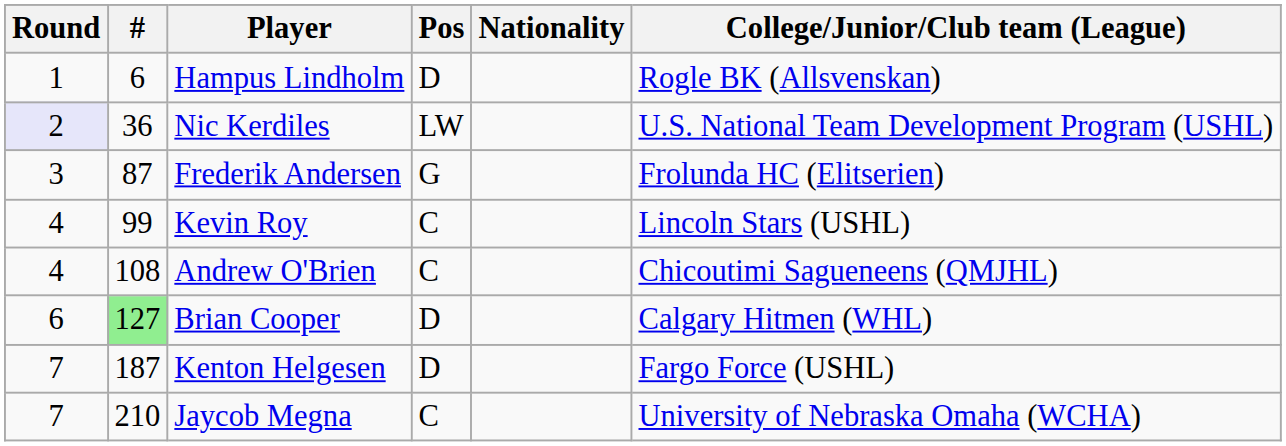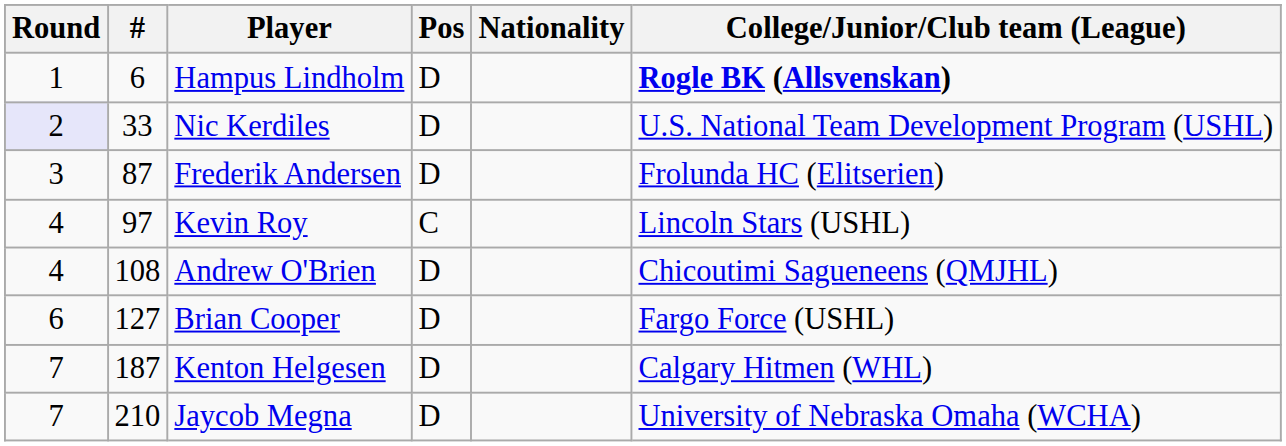 <table class="wikitable">
 <tr>
 <th>Round</th>
 <th>#</th>
 <th>Player</th>
 <th>Pos</th>
 <th>Nationality</th>
 <th>College/Junior/Club team (League)</th>
 </tr>
 <tr>
 <td style="text-align:center">1</td>
 <td style="text-align:center">6</td>
 <td><a href='#'>Hampus Lindholm</a></td>
 <td>D</td>
 <td></td>
-<td><a href='#'>Rogle BK</a> (<a href='#'>Allsvenskan</a>)</td>
+<td><strong><a href='#'>Rogle BK</a> (<a href='#'>Allsvenskan</a>)</strong></td>
 </tr>
 <tr>
 <td style="background: lavender; text-align:center">2</td>
-<td style="text-align:center">36</td>
+<td style="text-align:center">33</td>
 <td><a href='#'>Nic Kerdiles</a></td>
-<td>LW</td>
+<td>D</td>
 <td></td>
 <td><a href='#'>U.S. National Team Development Program</a> (<a href='#'>USHL</a>)</td>
 </tr>
 <tr>
 <td style="text-align:center">3</td>
 <td style="text-align:center">87</td>
 <td><a href='#'>Frederik Andersen</a></td>
-<td>G</td>
+<td>D</td>
 <td></td>
 <td><a href='#'>Frolunda HC</a> (<a href='#'>Elitserien</a>)</td>
 </tr>
 <tr>
 <td style="text-align:center">4</td>
-<td style="text-align:center">99</td>
+<td style="text-align:center">97</td>
 <td><a href='#'>Kevin Roy</a></td>
 <td>C</td>
 <td></td>
 <td><a href='#'>Lincoln Stars</a> (USHL)</td>
 </tr>
 <tr>
 <td style="text-align:center">4</td>
 <td style="text-align:center">108</td>
 <td><a href='#'>Andrew O'Brien</a></td>
-<td>C</td>
+<td>D</td>
 <td></td>
 <td><a href='#'>Chicoutimi Sagueneens</a> (<a href='#'>QMJHL</a>)</td>
 </tr>
 <tr>
 <td style="text-align:center">6</td>
-<td style="background: lightgreen; text-align:center">127</td>
+<td style="text-align:center">127</td>
 <td><a href='#'>Brian Cooper</a></td>
 <td>D</td>
 <td></td>
-<td><a href='#'>Calgary Hitmen</a> (<a href='#'>WHL</a>)</td>
+<td><a href='#'>Fargo Force</a> (USHL)</td>
 </tr>
 <tr>
 <td style="text-align:center">7</td>
 <td style="text-align:center">187</td>
 <td><a href='#'>Kenton Helgesen</a></td>
 <td>D</td>
 <td></td>
-<td><a href='#'>Fargo Force</a> (USHL)</td>
+<td><a href='#'>Calgary Hitmen</a> (<a href='#'>WHL</a>)</td>
 </tr>
 <tr>
 <td style="text-align:center">7</td>
 <td style="text-align:center">210</td>
 <td><a href='#'>Jaycob Megna</a></td>
-<td>C</td>
+<td>D</td>
 <td></td>
 <td><a href='#'>University of Nebraska Omaha</a> (<a href='#'>WCHA</a>)</td>
 </tr>
 </table>
